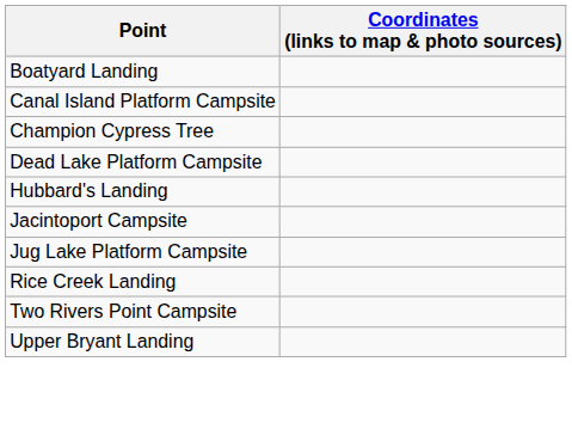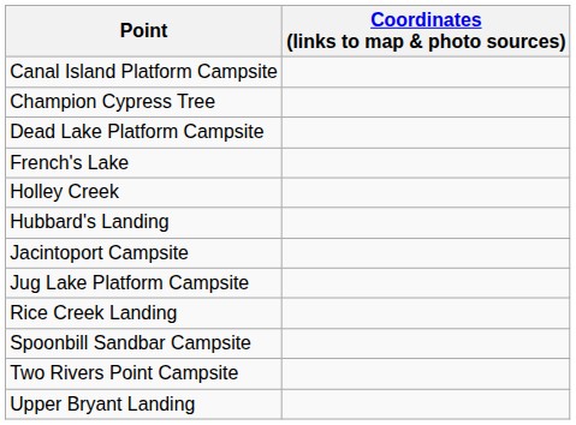 <table class="wikitable">
 <tr>
 <th>Point</th>
 <th><a href='#'>Coordinates</a><br>(links to map & photo sources)</th>
-</tr>
-<tr>
-<td>Boatyard Landing</td>
-<td></td>
 </tr>
 <tr>
 <td>Canal Island Platform Campsite</td>
 <td></td>
 </tr>
 <tr>
 <td>Champion Cypress Tree</td>
 <td></td>
 </tr>
 <tr>
 <td>Dead Lake Platform Campsite</td>
+<td></td>
+</tr>
+<tr>
+<td>French's Lake</td>
+<td></td>
+</tr>
+<tr>
+<td>Holley Creek</td>
 <td></td>
 </tr>
 <tr>
 <td>Hubbard's Landing</td>
 <td></td>
 </tr>
 <tr>
 <td>Jacintoport Campsite</td>
 <td></td>
 </tr>
 <tr>
 <td>Jug Lake Platform Campsite</td>
 <td></td>
 </tr>
 <tr>
 <td>Rice Creek Landing</td>
 <td></td>
 </tr>
 <tr>
+<td>Spoonbill Sandbar Campsite</td>
+<td></td>
+</tr>
+<tr>
 <td>Two Rivers Point Campsite</td>
 <td></td>
 </tr>
 <tr>
 <td>Upper Bryant Landing</td>
 <td></td>
 </tr>
 </table>
